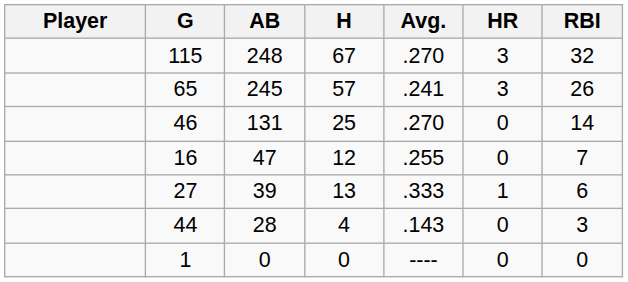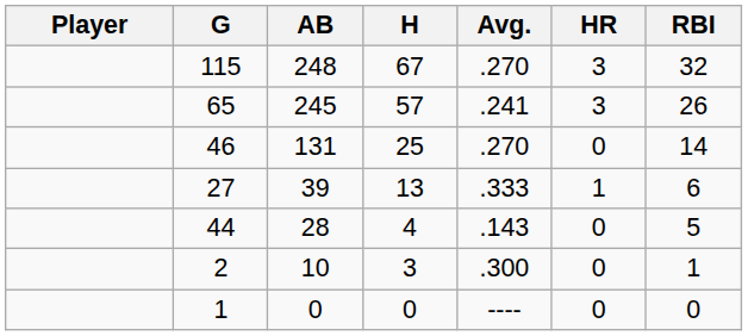 <table class="wikitable sortable">
 <tr>
 <th bgcolor="#DDDDFF" width="16%">Player</th>
 <th bgcolor="#DDDDFF" width="9%">G</th>
 <th bgcolor="#DDDDFF" width="9%">AB</th>
 <th bgcolor="#DDDDFF" width="9%">H</th>
 <th bgcolor="#DDDDFF" width="9%">Avg.</th>
 <th bgcolor="#DDDDFF" width="9%">HR</th>
 <th bgcolor="#DDDDFF" width="9%">RBI</th>
 </tr>
 <tr align="center">
 <td></td>
 <td>115</td>
 <td>248</td>
 <td>67</td>
 <td>.270</td>
 <td>3</td>
 <td>32</td>
 </tr>
 <tr align="center">
 <td></td>
 <td>65</td>
 <td>245</td>
 <td>57</td>
 <td>.241</td>
 <td>3</td>
 <td>26</td>
 </tr>
 <tr align="center">
 <td></td>
 <td>46</td>
 <td>131</td>
 <td>25</td>
 <td>.270</td>
 <td>0</td>
 <td>14</td>
 </tr>
 <tr align="center">
 <td></td>
-<td>16</td>
-<td>47</td>
-<td>12</td>
-<td>.255</td>
-<td>0</td>
-<td>7</td>
-</tr>
-<tr align="center">
-<td></td>
 <td>27</td>
 <td>39</td>
 <td>13</td>
 <td>.333</td>
 <td>1</td>
 <td>6</td>
 </tr>
 <tr align="center">
 <td></td>
 <td>44</td>
 <td>28</td>
 <td>4</td>
 <td>.143</td>
 <td>0</td>
+<td>5</td>
+</tr>
+<tr align="center">
+<td></td>
+<td>2</td>
+<td>10</td>
 <td>3</td>
+<td>.300</td>
+<td>0</td>
+<td>1</td>
 </tr>
 <tr align="center">
 <td></td>
 <td>1</td>
 <td>0</td>
 <td>0</td>
 <td>----</td>
 <td>0</td>
 <td>0</td>
 </tr>
 </table>
